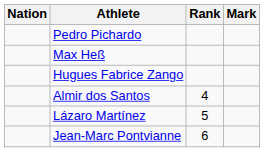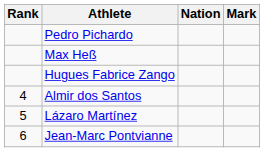 <table class="wikitable">
 <tr>
+<th scope="col">Rank</th>
+<th scope="col">Athlete</th>
 <th scope="col">Nation</th>
-<th scope="col">Athlete</th>
-<th scope="col">Rank</th>
 <th scope="col">Mark</th>
 </tr>
 <tr>
+<td align=center></td>
+<td><a href='#'>Pedro Pichardo</a></td>
 <td></td>
-<td><a href='#'>Pedro Pichardo</a></td>
-<td align=center></td>
 <td> </td>
 </tr>
 <tr>
+<td align=center></td>
+<td><a href='#'>Max Heß</a></td>
 <td></td>
-<td><a href='#'>Max Heß</a></td>
-<td align=center></td>
 <td>  </td>
 </tr>
 <tr>
+<td align=center></td>
+<td><a href='#'>Hugues Fabrice Zango</a></td>
 <td></td>
-<td><a href='#'>Hugues Fabrice Zango</a></td>
-<td align=center></td>
 <td> </td>
 </tr>
 <tr>
+<td align=center>4</td>
+<td><a href='#'>Almir dos Santos</a></td>
 <td></td>
-<td><a href='#'>Almir dos Santos</a></td>
-<td align=center>4</td>
 <td> </td>
 </tr>
 <tr>
+<td align=center>5</td>
+<td><a href='#'>Lázaro Martínez</a></td>
 <td></td>
-<td><a href='#'>Lázaro Martínez</a></td>
-<td align=center>5</td>
 <td> </td>
 </tr>
 <tr>
+<td align=center>6</td>
+<td><a href='#'>Jean-Marc Pontvianne</a></td>
 <td></td>
-<td><a href='#'>Jean-Marc Pontvianne</a></td>
-<td align=center>6</td>
 <td> </td>
 </tr>
 </table>
